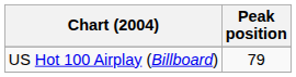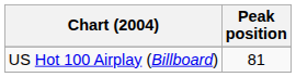 <table class="wikitable sortable">
 <tr>
 <th>Chart (2004)</th>
 <th>Peak<br>position</th>
 </tr>
 <tr>
 </tr>
 <tr>
 <td>US <a href='#'>Hot 100 Airplay</a> (<em><a href='#'>Billboard</a></em>)</td>
-<td align="center">79</td>
+<td align="center">81</td>
 </tr>
 <tr>
 </tr>
 <tr>
 </tr>
 <tr>
 </tr>
 <tr>
 </tr>
 </table>
